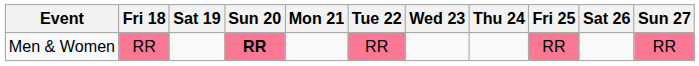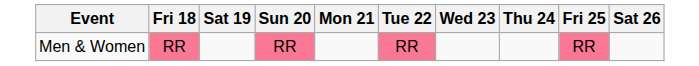 <table class="wikitable" style="margin:0.5em auto; font-size:90%; line-height:1.25em; text-align:center">
 <tr>
 <th>Event</th>
 <th>Fri 18</th>
 <th>Sat 19</th>
 <th>Sun 20</th>
 <th>Mon 21</th>
 <th>Tue 22</th>
 <th>Wed 23</th>
 <th>Thu 24</th>
 <th>Fri 25</th>
 <th>Sat 26</th>
-<th>Sun 27</th>
 </tr>
 <tr>
 <td>Men & Women</td>
 <td bgcolor="#FA7894">RR</td>
 <td></td>
-<td bgcolor="#FA7894"><strong>RR</strong></td>
+<td bgcolor="#FA7894">RR</td>
 <td></td>
 <td bgcolor="#FA7894">RR</td>
 <td></td>
 <td></td>
 <td bgcolor="#FA7894">RR</td>
 <td></td>
-<td bgcolor="#FA7894">RR</td>
 </tr>
 </table>
